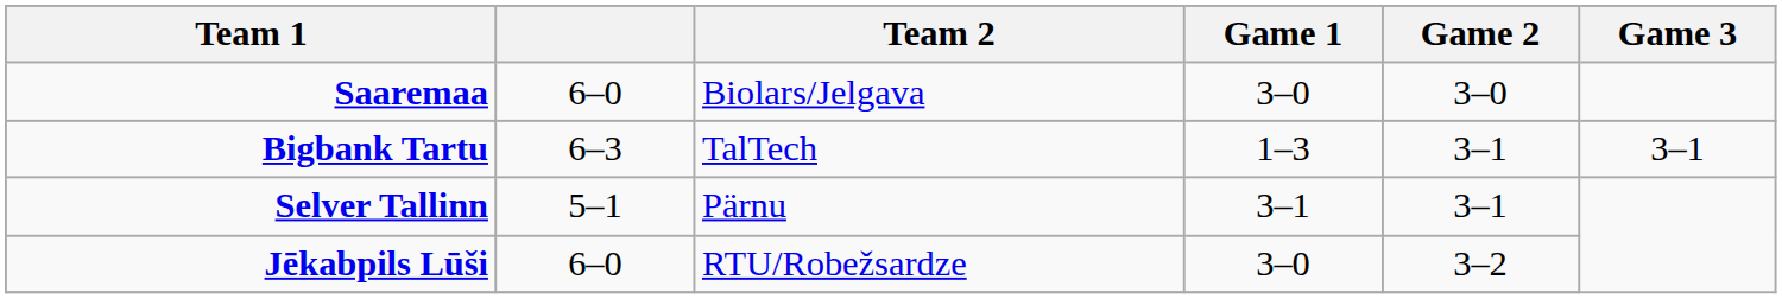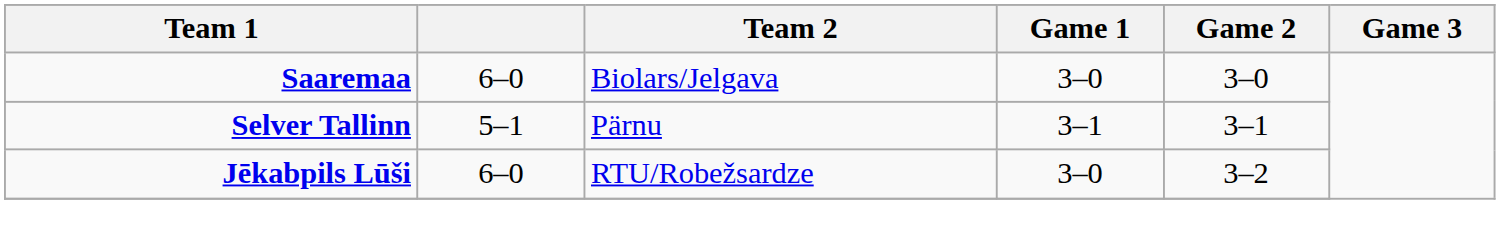 <table class=wikitable style="text-align:center">
 <tr>
 <th width=210>Team 1</th>
 <th width=80></th>
 <th width=210>Team 2</th>
 <th width=80>Game 1</th>
 <th width=80>Game 2</th>
 <th width=80>Game 3</th>
 </tr>
 <tr>
 <td align=right><strong><a href='#'>Saaremaa</a></strong> </td>
 <td>6–0</td>
 <td align=left> <a href='#'>Biolars/Jelgava</a></td>
 <td>3–0</td>
 <td>3–0</td>
-</tr>
-<tr>
-<td align=right><strong><a href='#'>Bigbank Tartu</a></strong> </td>
-<td>6–3</td>
-<td align=left> <a href='#'>TalTech</a></td>
-<td>1–3</td>
-<td>3–1</td>
-<td>3–1</td>
 </tr>
 <tr>
 <td align=right><strong><a href='#'>Selver Tallinn</a></strong> </td>
 <td>5–1</td>
 <td align=left> <a href='#'>Pärnu</a></td>
 <td>3–1</td>
 <td>3–1</td>
 </tr>
 <tr>
 <td align=right><strong><a href='#'>Jēkabpils Lūši</a></strong> </td>
 <td>6–0</td>
 <td align=left> <a href='#'>RTU/Robežsardze</a></td>
 <td>3–0</td>
 <td>3–2</td>
 </tr>
 <tr>
 </tr>
 </table>
